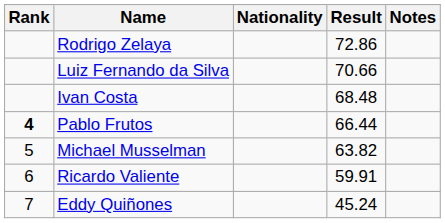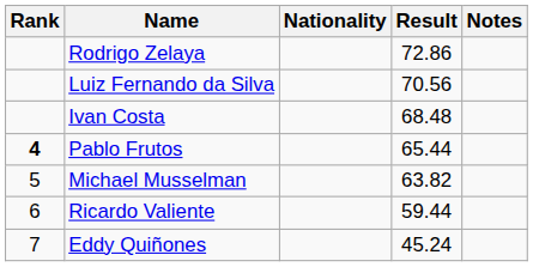 <table class="wikitable sortable" style="text-align:center">
 <tr>
 <th>Rank</th>
 <th>Name</th>
 <th>Nationality</th>
 <th>Result</th>
 <th>Notes</th>
 </tr>
 <tr>
 <td></td>
 <td align=left><a href='#'>Rodrigo Zelaya</a></td>
 <td align=left></td>
 <td>72.86</td>
 <td></td>
 </tr>
 <tr>
 <td></td>
 <td align=left><a href='#'>Luiz Fernando da Silva</a></td>
 <td align=left></td>
-<td>70.66</td>
+<td>70.56</td>
 <td></td>
 </tr>
 <tr>
 <td></td>
 <td align=left><a href='#'>Ivan Costa</a></td>
 <td align=left></td>
 <td>68.48</td>
 <td></td>
 </tr>
 <tr>
 <td><strong>4</strong></td>
 <td align=left><a href='#'>Pablo Frutos</a></td>
 <td align=left></td>
-<td>66.44</td>
+<td>65.44</td>
 <td></td>
 </tr>
 <tr>
 <td>5</td>
 <td align=left><a href='#'>Michael Musselman</a></td>
 <td align=left></td>
 <td>63.82</td>
 <td></td>
 </tr>
 <tr>
 <td>6</td>
 <td align=left><a href='#'>Ricardo Valiente</a></td>
 <td align=left></td>
-<td>59.91</td>
+<td>59.44</td>
 <td></td>
 </tr>
 <tr>
 <td>7</td>
 <td align=left><a href='#'>Eddy Quiñones</a></td>
 <td align=left></td>
 <td>45.24</td>
 <td></td>
 </tr>
 </table>
